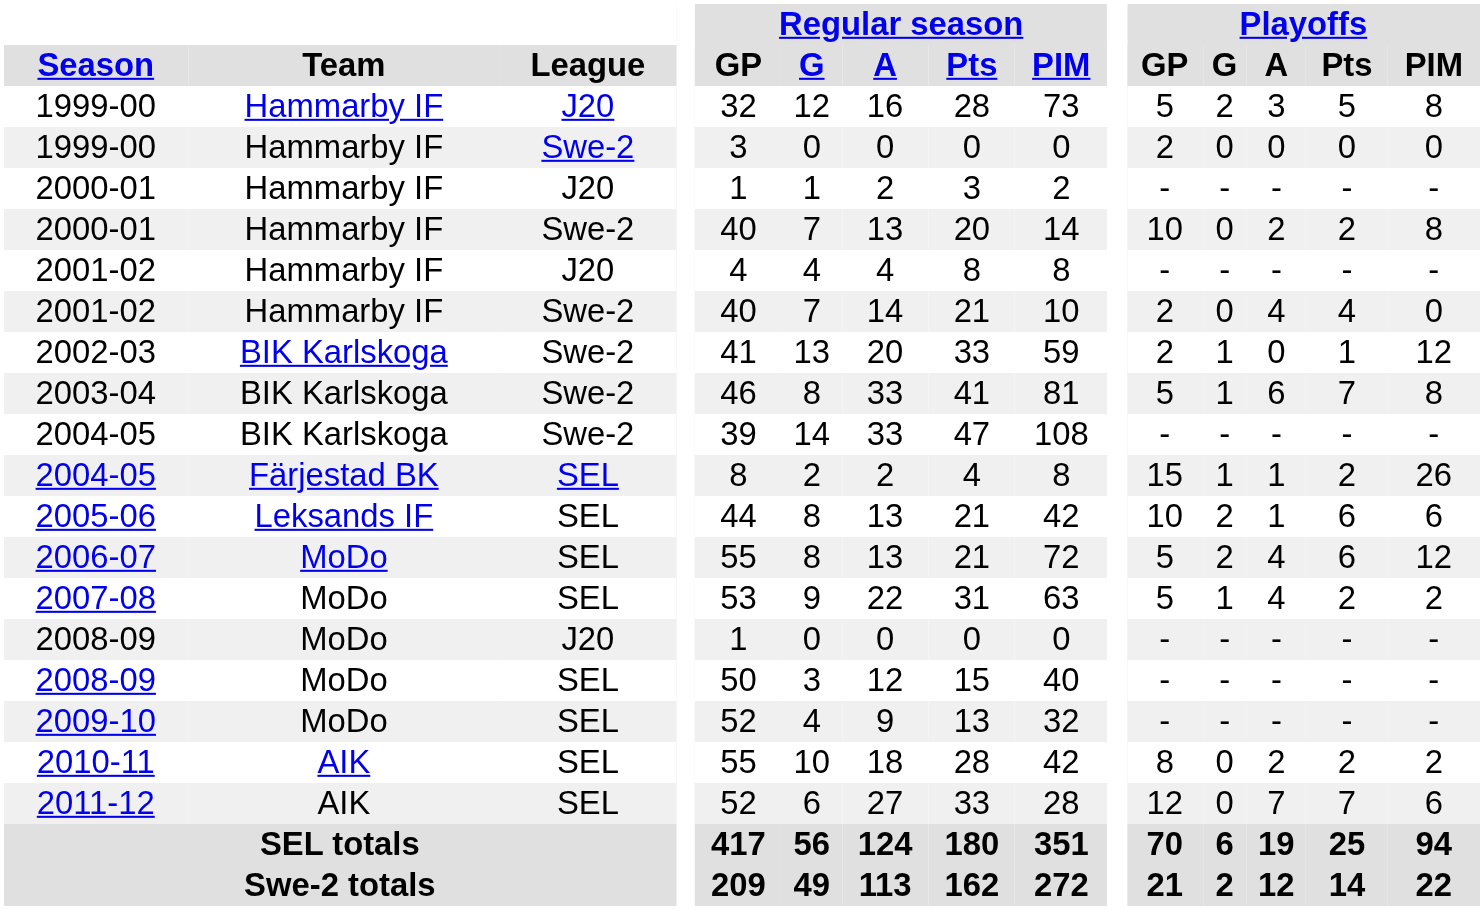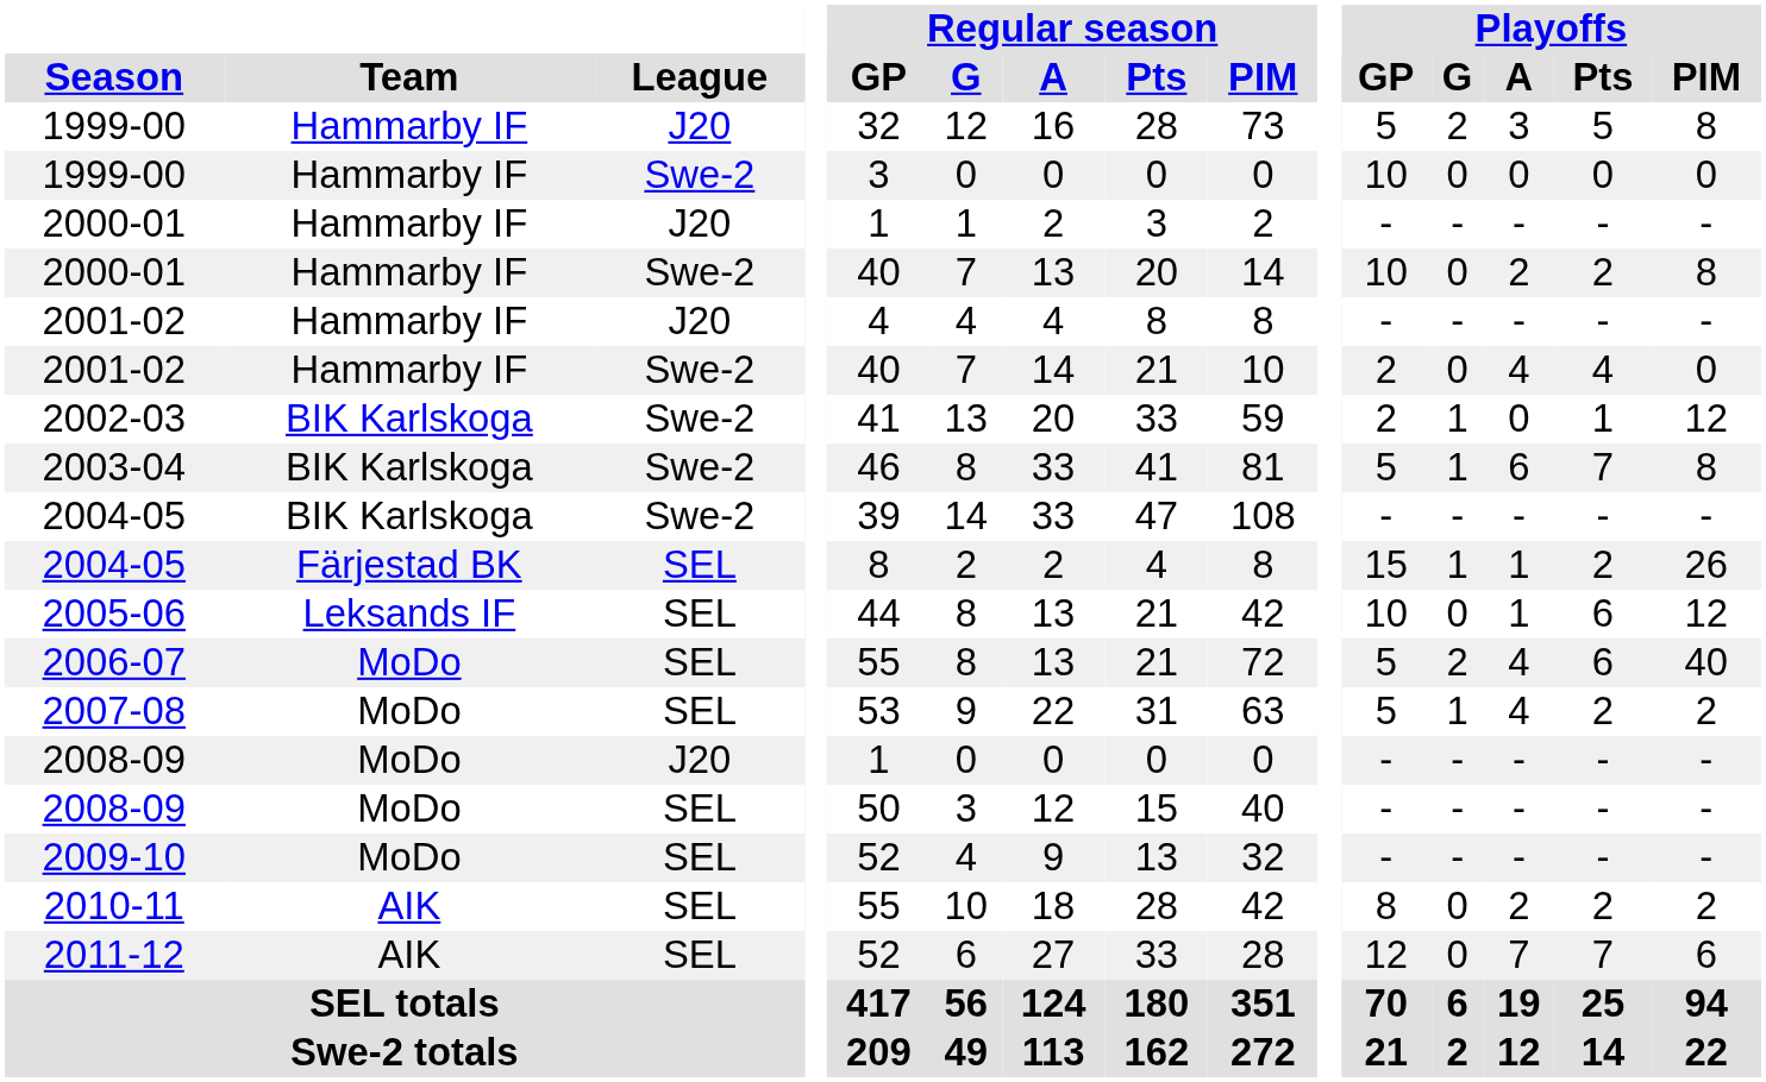 <table border="0" cellpadding="1" cellspacing="0" ID="Table3" style="text-align:center; width:45em">
 <tr bgcolor="#e0e0e0">
 <th colspan="3" bgcolor="#ffffff"> </th>
 <th rowspan="99" bgcolor="#ffffff"> </th>
 <th colspan="5"><a href='#'>Regular season</a></th>
 <th rowspan="99" bgcolor="#ffffff"> </th>
 <th colspan="5"><a href='#'>Playoffs</a></th>
 </tr>
 <tr bgcolor="#e0e0e0">
 <th><a href='#'>Season</a></th>
 <th>Team</th>
 <th>League</th>
 <th>GP</th>
 <th><a href='#'>G</a></th>
 <th><a href='#'>A</a></th>
 <th><a href='#'>Pts</a></th>
 <th><a href='#'>PIM</a></th>
 <th>GP</th>
 <th>G</th>
 <th>A</th>
 <th>Pts</th>
 <th>PIM</th>
 </tr>
 <tr>
 <td>1999-00</td>
 <td><a href='#'>Hammarby IF</a></td>
 <td><a href='#'>J20</a></td>
 <td>32</td>
 <td>12</td>
 <td>16</td>
 <td>28</td>
 <td>73</td>
 <td>5</td>
 <td>2</td>
 <td>3</td>
 <td>5</td>
 <td>8</td>
 </tr>
 <tr bgcolor="#f0f0f0">
 <td>1999-00</td>
 <td>Hammarby IF</td>
 <td><a href='#'>Swe-2</a></td>
 <td>3</td>
 <td>0</td>
 <td>0</td>
 <td>0</td>
 <td>0</td>
-<td>2</td>
+<td>10</td>
 <td>0</td>
 <td>0</td>
 <td>0</td>
 <td>0</td>
 </tr>
 <tr>
 <td>2000-01</td>
 <td>Hammarby IF</td>
 <td>J20</td>
 <td>1</td>
 <td>1</td>
 <td>2</td>
 <td>3</td>
 <td>2</td>
 <td>-</td>
 <td>-</td>
 <td>-</td>
 <td>-</td>
 <td>-</td>
 </tr>
 <tr bgcolor="#f0f0f0">
 <td>2000-01</td>
 <td>Hammarby IF</td>
 <td>Swe-2</td>
 <td>40</td>
 <td>7</td>
 <td>13</td>
 <td>20</td>
 <td>14</td>
 <td>10</td>
 <td>0</td>
 <td>2</td>
 <td>2</td>
 <td>8</td>
 </tr>
 <tr>
 <td>2001-02</td>
 <td>Hammarby IF</td>
 <td>J20</td>
 <td>4</td>
 <td>4</td>
 <td>4</td>
 <td>8</td>
 <td>8</td>
 <td>-</td>
 <td>-</td>
 <td>-</td>
 <td>-</td>
 <td>-</td>
 </tr>
 <tr bgcolor="#f0f0f0">
 <td>2001-02</td>
 <td>Hammarby IF</td>
 <td>Swe-2</td>
 <td>40</td>
 <td>7</td>
 <td>14</td>
 <td>21</td>
 <td>10</td>
 <td>2</td>
 <td>0</td>
 <td>4</td>
 <td>4</td>
 <td>0</td>
 </tr>
 <tr>
 <td>2002-03</td>
 <td><a href='#'>BIK Karlskoga</a></td>
 <td>Swe-2</td>
 <td>41</td>
 <td>13</td>
 <td>20</td>
 <td>33</td>
 <td>59</td>
 <td>2</td>
 <td>1</td>
 <td>0</td>
 <td>1</td>
 <td>12</td>
 </tr>
 <tr bgcolor="#f0f0f0">
 <td>2003-04</td>
 <td>BIK Karlskoga</td>
 <td>Swe-2</td>
 <td>46</td>
 <td>8</td>
 <td>33</td>
 <td>41</td>
 <td>81</td>
 <td>5</td>
 <td>1</td>
 <td>6</td>
 <td>7</td>
 <td>8</td>
 </tr>
 <tr>
 <td>2004-05</td>
 <td>BIK Karlskoga</td>
 <td>Swe-2</td>
 <td>39</td>
 <td>14</td>
 <td>33</td>
 <td>47</td>
 <td>108</td>
 <td>-</td>
 <td>-</td>
 <td>-</td>
 <td>-</td>
 <td>-</td>
 </tr>
 <tr bgcolor="#f0f0f0">
 <td><a href='#'>2004-05</a></td>
 <td><a href='#'>Färjestad BK</a></td>
 <td><a href='#'>SEL</a></td>
 <td>8</td>
 <td>2</td>
 <td>2</td>
 <td>4</td>
 <td>8</td>
 <td>15</td>
 <td>1</td>
 <td>1</td>
 <td>2</td>
 <td>26</td>
 </tr>
 <tr>
 <td><a href='#'>2005-06</a></td>
 <td><a href='#'>Leksands IF</a></td>
 <td>SEL</td>
 <td>44</td>
 <td>8</td>
 <td>13</td>
 <td>21</td>
 <td>42</td>
 <td>10</td>
-<td>2</td>
+<td>0</td>
 <td>1</td>
 <td>6</td>
-<td>6</td>
+<td>12</td>
 </tr>
 <tr bgcolor="#f0f0f0">
 <td><a href='#'>2006-07</a></td>
 <td><a href='#'>MoDo</a></td>
 <td>SEL</td>
 <td>55</td>
 <td>8</td>
 <td>13</td>
 <td>21</td>
 <td>72</td>
 <td>5</td>
 <td>2</td>
 <td>4</td>
 <td>6</td>
-<td>12</td>
+<td>40</td>
 </tr>
 <tr>
 <td><a href='#'>2007-08</a></td>
 <td>MoDo</td>
 <td>SEL</td>
 <td>53</td>
 <td>9</td>
 <td>22</td>
 <td>31</td>
 <td>63</td>
 <td>5</td>
 <td>1</td>
 <td>4</td>
 <td>2</td>
 <td>2</td>
 </tr>
 <tr bgcolor="#f0f0f0">
 <td>2008-09</td>
 <td>MoDo</td>
 <td>J20</td>
 <td>1</td>
 <td>0</td>
 <td>0</td>
 <td>0</td>
 <td>0</td>
 <td>-</td>
 <td>-</td>
 <td>-</td>
 <td>-</td>
 <td>-</td>
 </tr>
 <tr>
 <td><a href='#'>2008-09</a></td>
 <td>MoDo</td>
 <td>SEL</td>
 <td>50</td>
 <td>3</td>
 <td>12</td>
 <td>15</td>
 <td>40</td>
 <td>-</td>
 <td>-</td>
 <td>-</td>
 <td>-</td>
 <td>-</td>
 </tr>
 <tr bgcolor="#f0f0f0">
 <td><a href='#'>2009-10</a></td>
 <td>MoDo</td>
 <td>SEL</td>
 <td>52</td>
 <td>4</td>
 <td>9</td>
 <td>13</td>
 <td>32</td>
 <td>-</td>
 <td>-</td>
 <td>-</td>
 <td>-</td>
 <td>-</td>
 </tr>
 <tr>
 <td><a href='#'>2010-11</a></td>
 <td><a href='#'>AIK</a></td>
 <td>SEL</td>
 <td>55</td>
 <td>10</td>
 <td>18</td>
 <td>28</td>
 <td>42</td>
 <td>8</td>
 <td>0</td>
 <td>2</td>
 <td>2</td>
 <td>2</td>
 </tr>
 <tr bgcolor="#f0f0f0">
 <td><a href='#'>2011-12</a></td>
 <td>AIK</td>
 <td>SEL</td>
 <td>52</td>
 <td>6</td>
 <td>27</td>
 <td>33</td>
 <td>28</td>
 <td>12</td>
 <td>0</td>
 <td>7</td>
 <td>7</td>
 <td>6</td>
 </tr>
 <tr bgcolor="#e0e0e0">
 <th colspan="3">SEL totals</th>
 <th>417</th>
 <th>56</th>
 <th>124</th>
 <th>180</th>
 <th>351</th>
 <th>70</th>
 <th>6</th>
 <th>19</th>
 <th>25</th>
 <th>94</th>
 </tr>
 <tr bgcolor="#e0e0e0">
 <th colspan="3">Swe-2 totals</th>
 <th>209</th>
 <th>49</th>
 <th>113</th>
 <th>162</th>
 <th>272</th>
 <th>21</th>
 <th>2</th>
 <th>12</th>
 <th>14</th>
 <th>22</th>
 </tr>
 </table>
